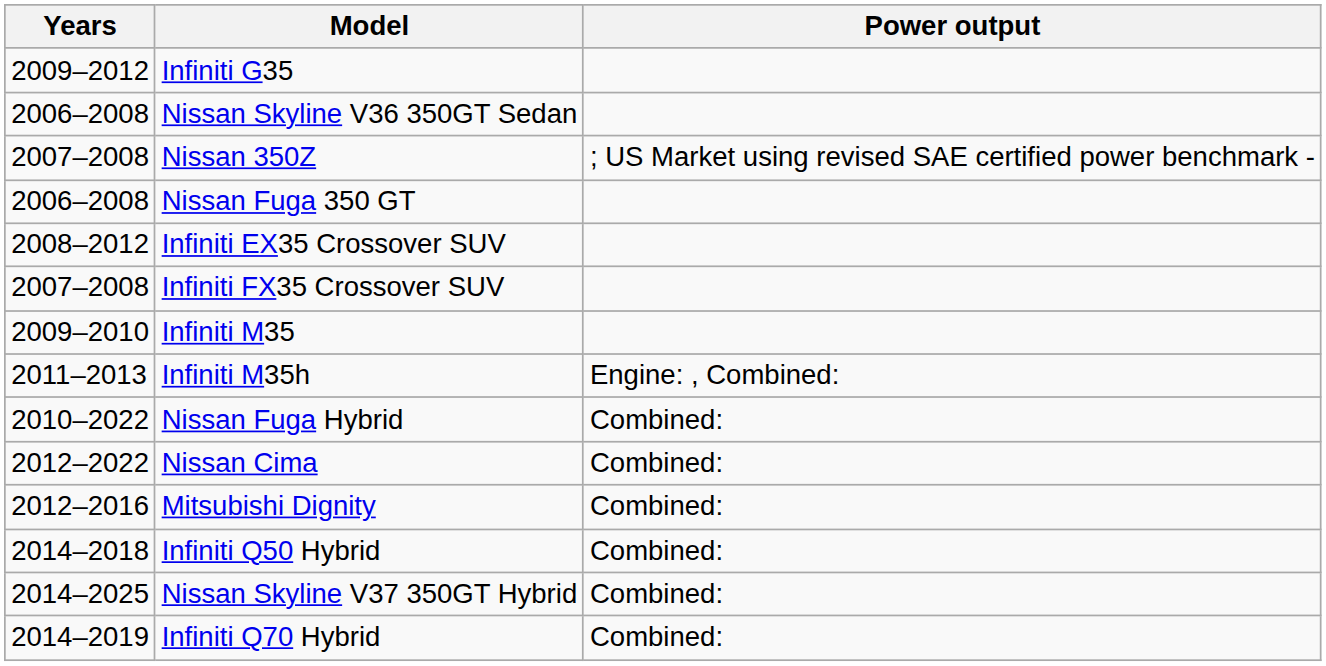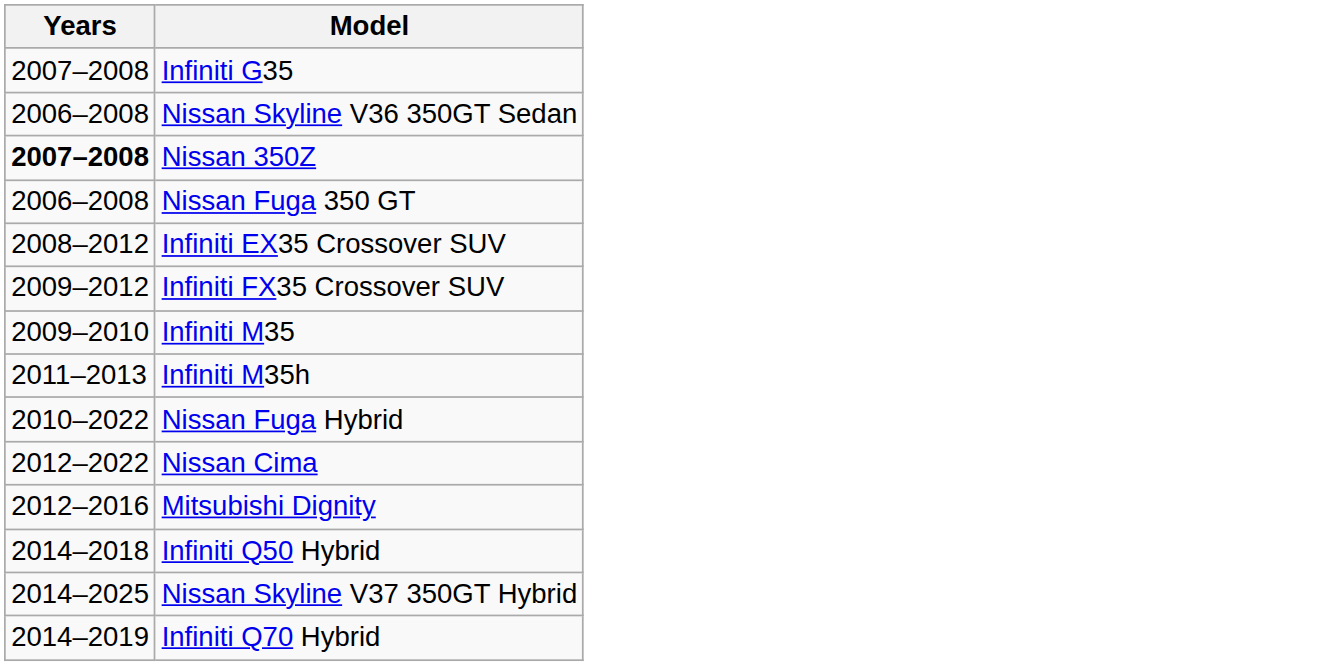 <table class="wikitable">
 <tr>
 <th>Years</th>
 <th>Model</th>
-<th>Power output</th>
 </tr>
 <tr>
-<td>2009–2012</td>
+<td>2007–2008</td>
 <td><a href='#'>Infiniti G</a>35</td>
-<td></td>
 </tr>
 <tr>
 <td>2006–2008</td>
 <td><a href='#'>Nissan Skyline</a> V36 350GT Sedan</td>
-<td></td>
 </tr>
 <tr>
-<td>2007–2008</td>
+<td><strong>2007–2008</strong></td>
 <td><a href='#'>Nissan 350Z</a></td>
-<td>; US Market using revised SAE certified power benchmark - </td>
 </tr>
 <tr>
 <td>2006–2008</td>
 <td><a href='#'>Nissan Fuga</a> 350 GT</td>
-<td></td>
 </tr>
 <tr>
 <td>2008–2012</td>
 <td><a href='#'>Infiniti EX</a>35 Crossover SUV</td>
-<td></td>
 </tr>
 <tr>
-<td>2007–2008</td>
+<td>2009–2012</td>
 <td><a href='#'>Infiniti FX</a>35 Crossover SUV</td>
-<td></td>
 </tr>
 <tr>
 <td>2009–2010</td>
 <td><a href='#'>Infiniti M</a>35</td>
-<td></td>
 </tr>
 <tr>
 <td>2011–2013</td>
 <td><a href='#'>Infiniti M</a>35h</td>
-<td>Engine:  , Combined: </td>
 </tr>
 <tr>
 <td>2010–2022</td>
 <td><a href='#'>Nissan Fuga</a> Hybrid</td>
-<td>Combined: </td>
 </tr>
 <tr>
 <td>2012–2022</td>
 <td><a href='#'>Nissan Cima</a></td>
-<td>Combined: </td>
 </tr>
 <tr>
 <td>2012–2016</td>
 <td><a href='#'>Mitsubishi Dignity</a></td>
-<td>Combined: </td>
 </tr>
 <tr>
 <td>2014–2018</td>
 <td><a href='#'>Infiniti Q50</a> Hybrid</td>
-<td>Combined: </td>
 </tr>
 <tr>
 <td>2014–2025</td>
 <td><a href='#'>Nissan Skyline</a> V37 350GT Hybrid</td>
-<td>Combined: </td>
 </tr>
 <tr>
 <td>2014–2019</td>
 <td><a href='#'>Infiniti Q70</a> Hybrid</td>
-<td>Combined: </td>
 </tr>
 </table>
